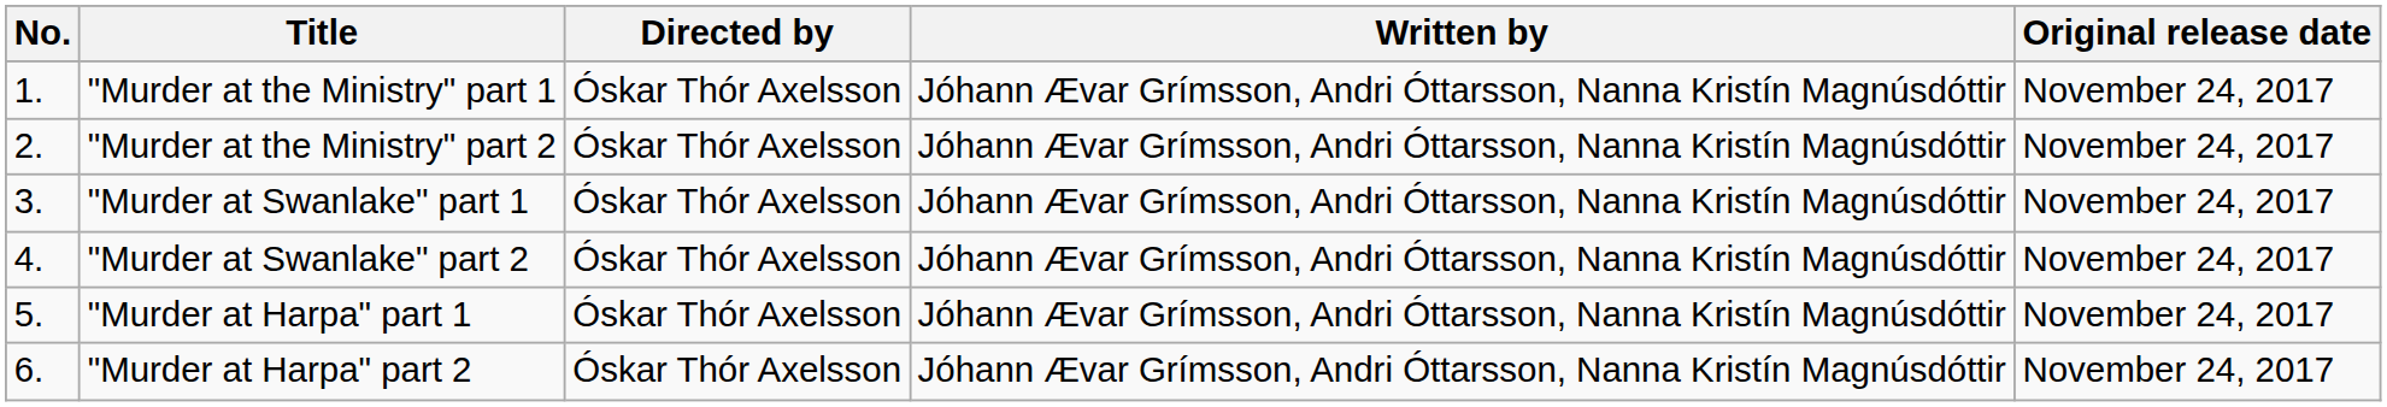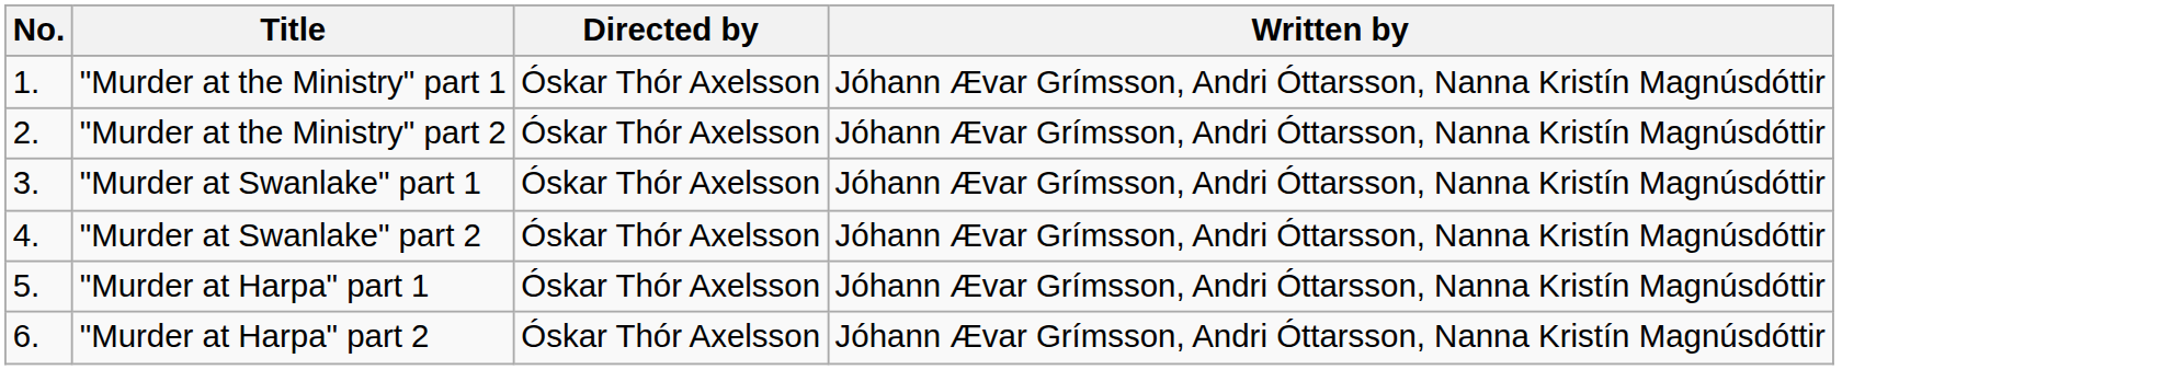 <table class="wikitable">
 <tr>
 <th>No.</th>
 <th>Title</th>
 <th>Directed by</th>
 <th>Written by</th>
-<th>Original release date</th>
 </tr>
 <tr>
 <td>1.</td>
 <td>"Murder at the Ministry" part 1</td>
 <td>Óskar Thór Axelsson</td>
 <td>Jóhann Ævar Grímsson, Andri Óttarsson, Nanna Kristín Magnúsdóttir</td>
-<td>November 24, 2017</td>
 </tr>
 <tr>
 <td>2.</td>
 <td>"Murder at the Ministry" part 2</td>
 <td>Óskar Thór Axelsson</td>
 <td>Jóhann Ævar Grímsson, Andri Óttarsson, Nanna Kristín Magnúsdóttir</td>
-<td>November 24, 2017</td>
 </tr>
 <tr>
 <td>3.</td>
 <td>"Murder at Swanlake" part 1</td>
 <td>Óskar Thór Axelsson</td>
 <td>Jóhann Ævar Grímsson, Andri Óttarsson, Nanna Kristín Magnúsdóttir</td>
-<td>November 24, 2017</td>
 </tr>
 <tr>
 <td>4.</td>
 <td>"Murder at Swanlake" part 2</td>
 <td>Óskar Thór Axelsson</td>
 <td>Jóhann Ævar Grímsson, Andri Óttarsson, Nanna Kristín Magnúsdóttir</td>
-<td>November 24, 2017</td>
 </tr>
 <tr>
 <td>5.</td>
 <td>"Murder at Harpa" part 1</td>
 <td>Óskar Thór Axelsson</td>
 <td>Jóhann Ævar Grímsson, Andri Óttarsson, Nanna Kristín Magnúsdóttir</td>
-<td>November 24, 2017</td>
 </tr>
 <tr>
 <td>6.</td>
 <td>"Murder at Harpa" part 2</td>
 <td>Óskar Thór Axelsson</td>
 <td>Jóhann Ævar Grímsson, Andri Óttarsson, Nanna Kristín Magnúsdóttir</td>
-<td>November 24, 2017</td>
 </tr>
 </table>
